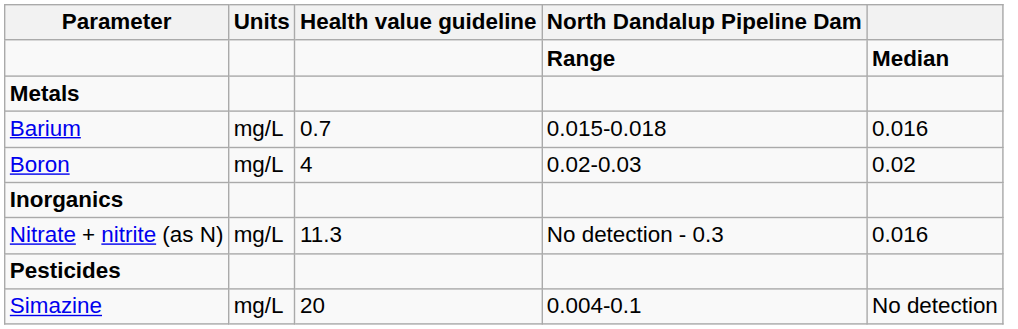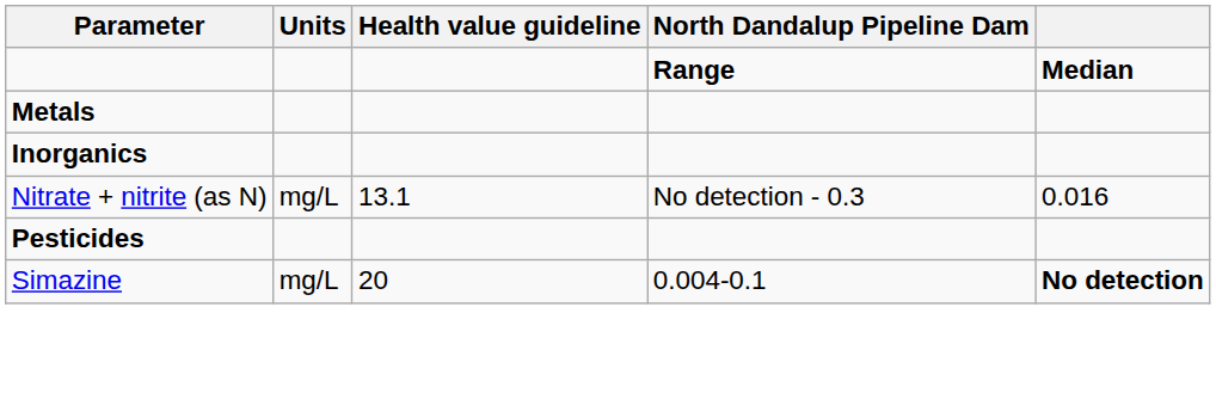 <table class="wikitable">
 <tr>
 <th>Parameter</th>
 <th>Units</th>
 <th>Health value guideline</th>
 <th>North Dandalup Pipeline Dam</th>
 <th></th>
 </tr>
 <tr>
 <td></td>
 <td></td>
 <td></td>
 <td><strong>Range</strong></td>
 <td><strong>Median</strong></td>
 </tr>
 <tr>
 <td><strong>Metals</strong></td>
 <td></td>
 <td></td>
 <td></td>
 <td></td>
 </tr>
 <tr>
-<td><a href='#'>Barium</a></td>
-<td>mg/L</td>
-<td>0.7</td>
-<td>0.015-0.018</td>
-<td>0.016</td>
-</tr>
-<tr>
-<td><a href='#'>Boron</a></td>
-<td>mg/L</td>
-<td>4</td>
-<td>0.02-0.03</td>
-<td>0.02</td>
-</tr>
-<tr>
 <td><strong>Inorganics</strong></td>
 <td></td>
 <td></td>
 <td></td>
 <td></td>
 </tr>
 <tr>
 <td><a href='#'>Nitrate</a> + <a href='#'>nitrite</a> (as N)</td>
 <td>mg/L</td>
-<td>11.3</td>
+<td>13.1</td>
 <td>No detection - 0.3</td>
 <td>0.016</td>
 </tr>
 <tr>
 <td><strong>Pesticides</strong></td>
 <td></td>
 <td></td>
 <td></td>
 <td></td>
 </tr>
 <tr>
 <td><a href='#'>Simazine</a></td>
 <td>mg/L</td>
 <td>20</td>
 <td>0.004-0.1</td>
-<td>No detection</td>
+<td><strong>No detection</strong></td>
 </tr>
 </table>
